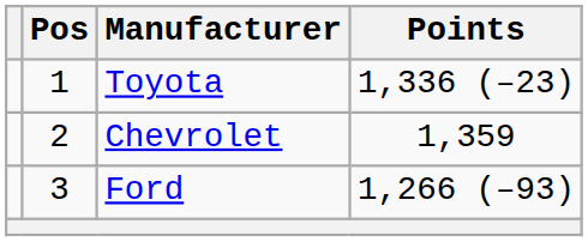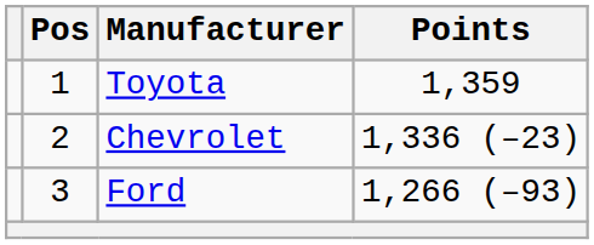 <table class="wikitable" style="font-size: 95%;">
 <tr>
 <th></th>
 <th>Pos</th>
 <th>Manufacturer</th>
 <th>Points</th>
 </tr>
 <tr>
 <td align="left"></td>
 <td style="text-align:center;">1</td>
 <td><a href='#'>Toyota</a></td>
-<td style="text-align:center;">1,336 (–23)</td>
+<td style="text-align:center;">1,359</td>
 </tr>
 <tr>
 <td align="left"></td>
 <td style="text-align:center;">2</td>
 <td><a href='#'>Chevrolet</a></td>
-<td style="text-align:center;">1,359</td>
+<td style="text-align:center;">1,336 (–23)</td>
 </tr>
 <tr>
 <td align="left"></td>
 <td style="text-align:center;">3</td>
 <td><a href='#'>Ford</a></td>
 <td style="text-align:center;">1,266 (–93)</td>
 </tr>
 <tr class="sortbottom">
 <th colspan="9"></th>
 </tr>
 </table>
